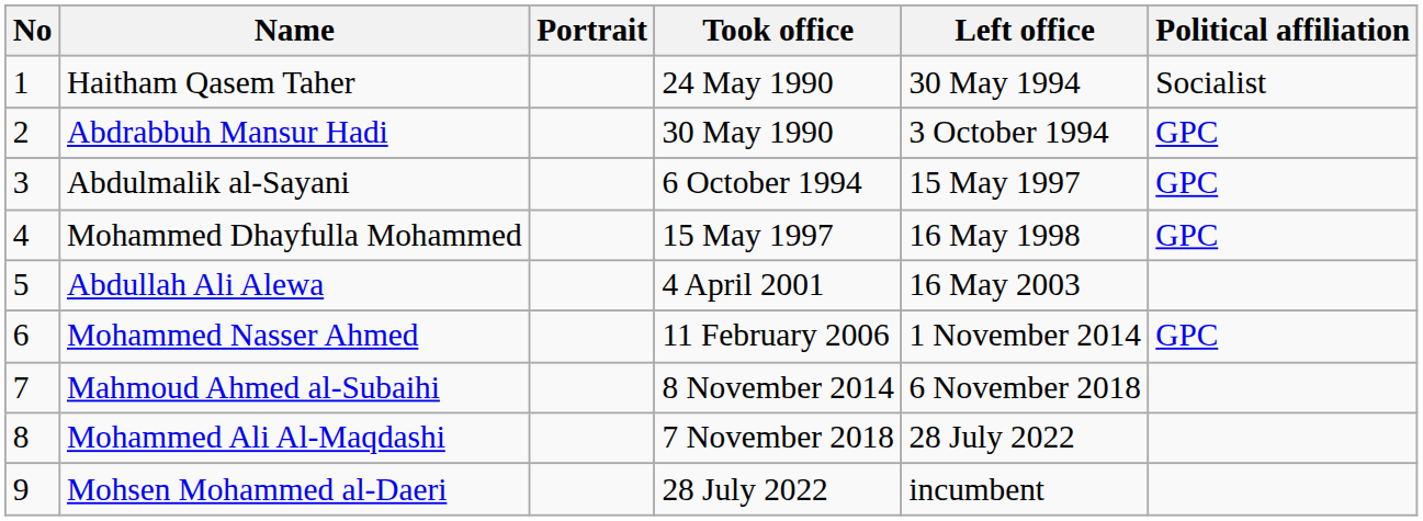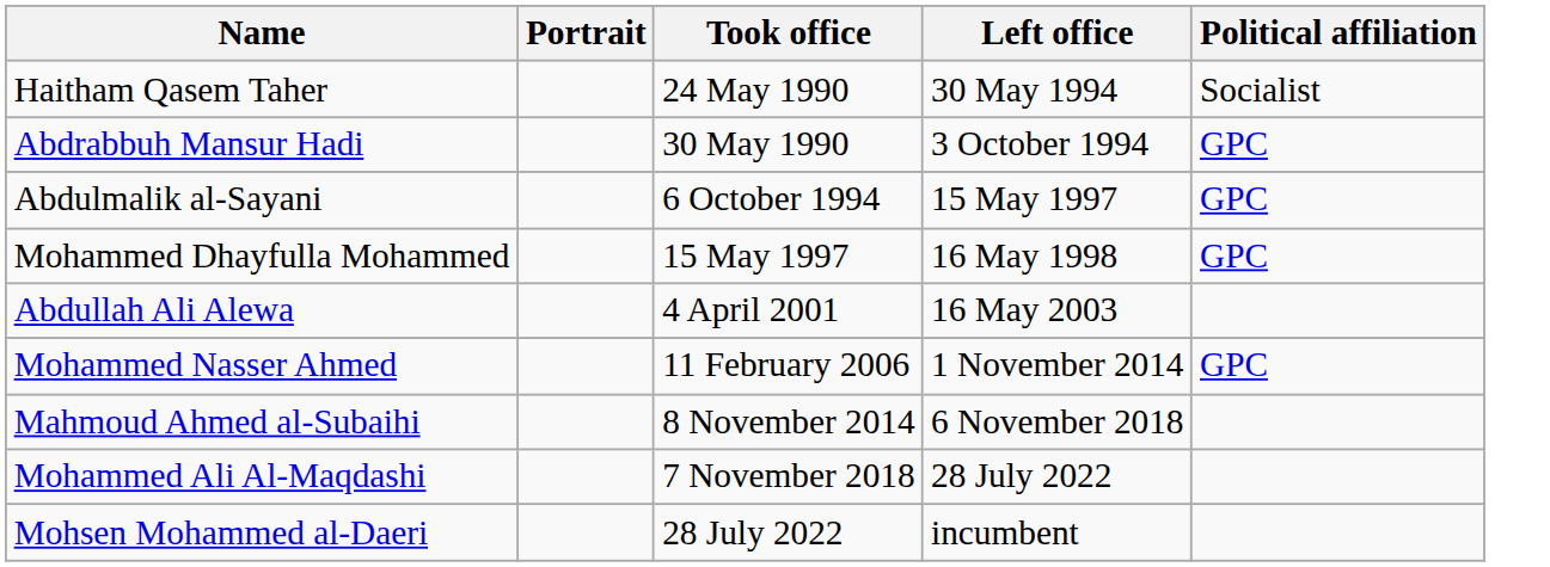 <table class="wikitable sortable">
 <tr>
-<th>No</th>
 <th>Name</th>
 <th>Portrait</th>
 <th>Took office</th>
 <th>Left office</th>
 <th>Political affiliation</th>
 </tr>
 <tr>
-<td>1</td>
 <td>Haitham Qasem Taher</td>
 <td></td>
 <td>24 May 1990</td>
 <td>30 May 1994</td>
 <td>Socialist</td>
 </tr>
 <tr>
-<td>2</td>
 <td><a href='#'>Abdrabbuh Mansur Hadi</a></td>
 <td></td>
 <td>30 May 1990</td>
 <td>3 October 1994</td>
 <td><a href='#'>GPC</a></td>
 </tr>
 <tr>
-<td>3</td>
 <td>Abdulmalik al-Sayani</td>
 <td></td>
 <td>6 October 1994</td>
 <td>15 May 1997</td>
 <td><a href='#'>GPC</a></td>
 </tr>
 <tr>
-<td>4</td>
 <td>Mohammed Dhayfulla Mohammed</td>
 <td></td>
 <td>15 May 1997</td>
 <td>16 May 1998</td>
 <td><a href='#'>GPC</a></td>
 </tr>
 <tr>
-<td>5</td>
 <td><a href='#'>Abdullah Ali Alewa</a></td>
 <td></td>
 <td>4 April 2001</td>
 <td>16 May 2003</td>
 <td></td>
 </tr>
 <tr>
-<td>6</td>
 <td><a href='#'>Mohammed Nasser Ahmed</a></td>
 <td></td>
 <td>11 February 2006</td>
 <td>1 November 2014</td>
 <td><a href='#'>GPC</a></td>
 </tr>
 <tr>
-<td>7</td>
 <td><a href='#'>Mahmoud Ahmed al-Subaihi</a></td>
 <td></td>
 <td>8 November 2014</td>
 <td>6 November 2018</td>
 <td></td>
 </tr>
 <tr>
-<td>8</td>
 <td><a href='#'>Mohammed Ali Al-Maqdashi</a></td>
 <td></td>
 <td>7 November 2018</td>
 <td>28 July 2022</td>
 <td></td>
 </tr>
 <tr>
-<td>9</td>
 <td><a href='#'>Mohsen Mohammed al-Daeri</a></td>
 <td></td>
 <td>28 July 2022</td>
 <td>incumbent</td>
 <td></td>
 </tr>
 </table>
